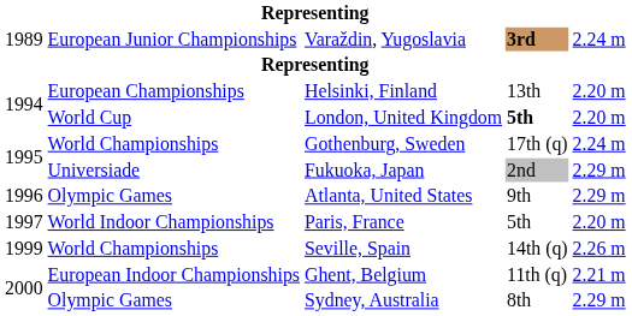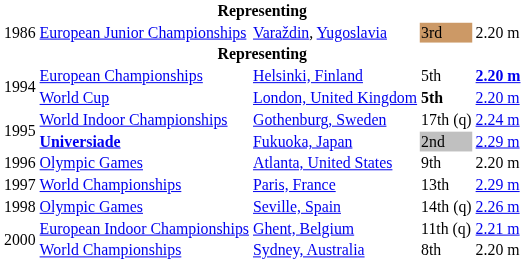 <table>
 <tr>
 <th colspan="5">Representing </th>
 </tr>
 <tr>
-<td>1989</td>
+<td>1986</td>
 <td><a href='#'>European Junior Championships</a></td>
 <td><a href='#'>Varaždin</a>, <a href='#'>Yugoslavia</a></td>
-<td bgcolor=cc9966><strong>3rd</strong></td>
-<td><a href='#'>2.24 m</a></td>
+<td bgcolor=cc9966>3rd</td>
+<td>2.20 m</td>
 </tr>
 <tr>
 <th colspan="6">Representing </th>
 </tr>
 <tr>
 <td rowspan=2>1994</td>
 <td><a href='#'>European Championships</a></td>
 <td><a href='#'>Helsinki, Finland</a></td>
-<td>13th</td>
-<td><a href='#'>2.20 m</a></td>
+<td>5th</td>
+<td><strong><a href='#'>2.20 m</a></strong></td>
 </tr>
 <tr>
 <td><a href='#'>World Cup</a></td>
 <td><a href='#'>London, United Kingdom</a></td>
 <td><strong>5th</strong></td>
 <td><a href='#'>2.20 m</a></td>
 </tr>
 <tr>
 <td rowspan=2>1995</td>
-<td><a href='#'>World Championships</a></td>
+<td><a href='#'>World Indoor Championships</a></td>
 <td><a href='#'>Gothenburg, Sweden</a></td>
 <td>17th (q)</td>
 <td><a href='#'>2.24 m</a></td>
 </tr>
 <tr>
-<td><a href='#'>Universiade</a></td>
+<td><strong><a href='#'>Universiade</a></strong></td>
 <td><a href='#'>Fukuoka, Japan</a></td>
 <td bgcolor=silver>2nd</td>
 <td><a href='#'>2.29 m</a></td>
 </tr>
 <tr>
 <td>1996</td>
 <td><a href='#'>Olympic Games</a></td>
 <td><a href='#'>Atlanta, United States</a></td>
 <td>9th</td>
+<td>2.20 m</td>
+</tr>
+<tr>
+<td>1997</td>
+<td><a href='#'>World Championships</a></td>
+<td><a href='#'>Paris, France</a></td>
+<td>13th</td>
 <td><a href='#'>2.29 m</a></td>
 </tr>
 <tr>
-<td>1997</td>
-<td><a href='#'>World Indoor Championships</a></td>
-<td><a href='#'>Paris, France</a></td>
-<td>5th</td>
-<td><a href='#'>2.20 m</a></td>
-</tr>
-<tr>
-<td>1999</td>
-<td><a href='#'>World Championships</a></td>
+<td>1998</td>
+<td><a href='#'>Olympic Games</a></td>
 <td><a href='#'>Seville, Spain</a></td>
 <td>14th (q)</td>
 <td><a href='#'>2.26 m</a></td>
 </tr>
 <tr>
 <td rowspan=2>2000</td>
 <td><a href='#'>European Indoor Championships</a></td>
 <td><a href='#'>Ghent, Belgium</a></td>
 <td>11th (q)</td>
 <td><a href='#'>2.21 m</a></td>
 </tr>
 <tr>
-<td><a href='#'>Olympic Games</a></td>
+<td><a href='#'>World Championships</a></td>
 <td><a href='#'>Sydney, Australia</a></td>
 <td>8th</td>
-<td><a href='#'>2.29 m</a></td>
+<td>2.20 m</td>
 </tr>
 </table>
